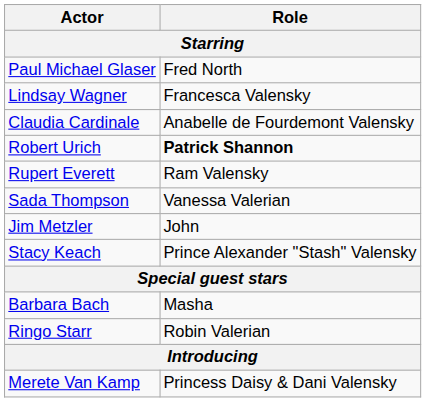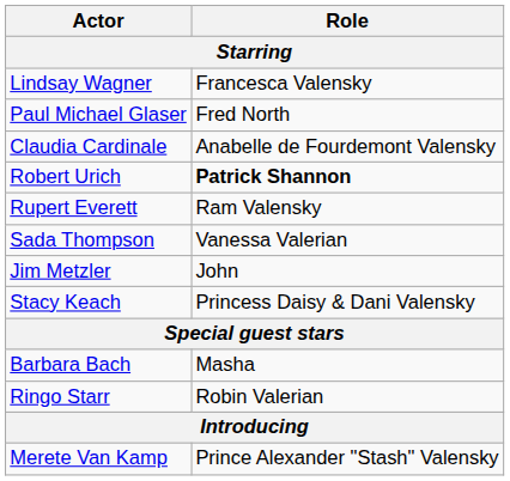 <table class="wikitable">
 <tr>
 <th>Actor</th>
 <th>Role</th>
 </tr>
 <tr>
 <th colspan="2"><em>Starring</em></th>
 </tr>
 <tr>
+<td><a href='#'>Lindsay Wagner</a></td>
+<td>Francesca Valensky</td>
+</tr>
+<tr>
 <td><a href='#'>Paul Michael Glaser</a></td>
 <td>Fred North</td>
-</tr>
-<tr>
-<td><a href='#'>Lindsay Wagner</a></td>
-<td>Francesca Valensky</td>
 </tr>
 <tr>
 <td><a href='#'>Claudia Cardinale</a></td>
 <td>Anabelle de Fourdemont Valensky</td>
 </tr>
 <tr>
 <td><a href='#'>Robert Urich</a></td>
 <td><strong>Patrick Shannon</strong></td>
 </tr>
 <tr>
 <td><a href='#'>Rupert Everett</a></td>
 <td>Ram Valensky</td>
 </tr>
 <tr>
 <td><a href='#'>Sada Thompson</a></td>
 <td>Vanessa Valerian</td>
 </tr>
 <tr>
 <td><a href='#'>Jim Metzler</a></td>
 <td>John</td>
 </tr>
 <tr>
 <td><a href='#'>Stacy Keach</a></td>
-<td>Prince Alexander "Stash" Valensky</td>
+<td>Princess Daisy & Dani Valensky</td>
 </tr>
 <tr>
 <th colspan="2"><em>Special guest stars</em></th>
 </tr>
 <tr>
 <td><a href='#'>Barbara Bach</a></td>
 <td>Masha</td>
 </tr>
 <tr>
 <td><a href='#'>Ringo Starr</a></td>
 <td>Robin Valerian</td>
 </tr>
 <tr>
 <th colspan="2"><em>Introducing</em></th>
 </tr>
 <tr>
 <td><a href='#'>Merete Van Kamp</a></td>
-<td>Princess Daisy & Dani Valensky</td>
+<td>Prince Alexander "Stash" Valensky</td>
 </tr>
 </table>
